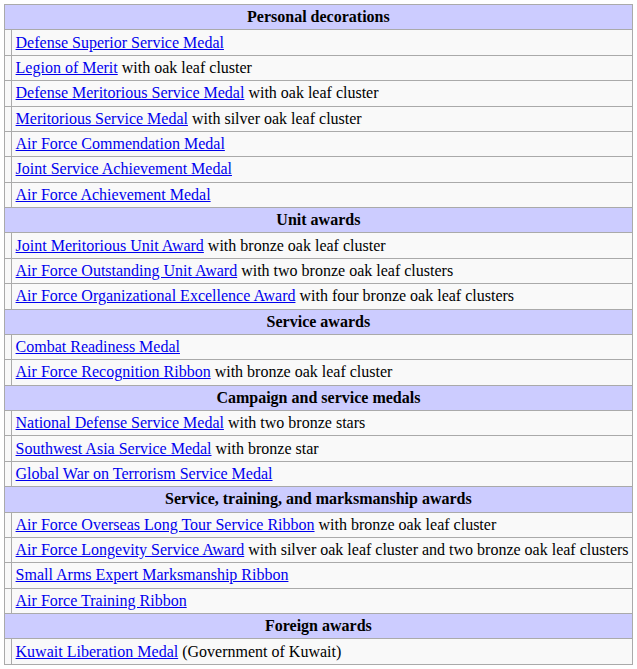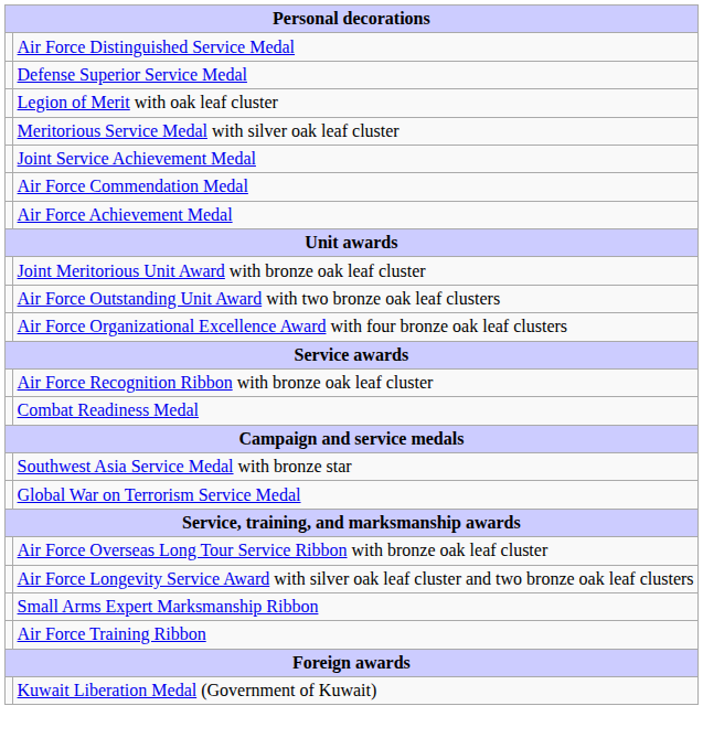 <table class="wikitable">
 <tr style="background:#ccf; text-align:center;">
 <td colspan=2><strong>Personal decorations</strong></td>
+</tr>
+<tr>
+<td></td>
+<td><a href='#'>Air Force Distinguished Service Medal</a></td>
 </tr>
 <tr>
 <td></td>
 <td><a href='#'>Defense Superior Service Medal</a></td>
 </tr>
 <tr>
 <td></td>
 <td><a href='#'>Legion of Merit</a> with oak leaf cluster</td>
 </tr>
 <tr>
 <td></td>
-<td><a href='#'>Defense Meritorious Service Medal</a> with oak leaf cluster</td>
-</tr>
-<tr>
-<td></td>
 <td><a href='#'>Meritorious Service Medal</a> with silver oak leaf cluster</td>
 </tr>
 <tr>
 <td></td>
-<td><a href='#'>Air Force Commendation Medal</a></td>
+<td><a href='#'>Joint Service Achievement Medal</a></td>
 </tr>
 <tr>
 <td></td>
-<td><a href='#'>Joint Service Achievement Medal</a></td>
+<td><a href='#'>Air Force Commendation Medal</a></td>
 </tr>
 <tr>
 <td></td>
 <td><a href='#'>Air Force Achievement Medal</a></td>
 </tr>
 <tr style="background:#ccf; text-align:center;">
 <td colspan=2><strong>Unit awards</strong></td>
 </tr>
 <tr>
 <td></td>
 <td><a href='#'>Joint Meritorious Unit Award</a> with bronze oak leaf cluster</td>
 </tr>
 <tr>
 <td></td>
 <td><a href='#'>Air Force Outstanding Unit Award</a> with two bronze oak leaf clusters</td>
 </tr>
 <tr>
 <td></td>
 <td><a href='#'>Air Force Organizational Excellence Award</a> with four bronze oak leaf clusters</td>
 </tr>
 <tr style="background:#ccf; text-align:center;">
 <td colspan=2><strong>Service awards</strong></td>
 </tr>
 <tr>
 <td></td>
-<td><a href='#'>Combat Readiness Medal</a></td>
+<td><a href='#'>Air Force Recognition Ribbon</a> with bronze oak leaf cluster</td>
 </tr>
 <tr>
 <td></td>
-<td><a href='#'>Air Force Recognition Ribbon</a> with bronze oak leaf cluster</td>
+<td><a href='#'>Combat Readiness Medal</a></td>
 </tr>
 <tr style="background:#ccf; text-align:center;">
 <td colspan=2><strong>Campaign and service medals</strong></td>
-</tr>
-<tr>
-<td></td>
-<td><a href='#'>National Defense Service Medal</a> with two bronze stars</td>
 </tr>
 <tr>
 <td></td>
 <td><a href='#'>Southwest Asia Service Medal</a> with bronze star</td>
 </tr>
 <tr>
 <td></td>
 <td><a href='#'>Global War on Terrorism Service Medal</a></td>
 </tr>
 <tr style="background:#ccf; text-align:center;">
 <td colspan=2><strong>Service, training, and marksmanship awards</strong></td>
 </tr>
 <tr>
 <td></td>
 <td><a href='#'>Air Force Overseas Long Tour Service Ribbon</a> with bronze oak leaf cluster</td>
 </tr>
 <tr>
 <td></td>
 <td><a href='#'>Air Force Longevity Service Award</a> with silver oak leaf cluster and two bronze oak leaf clusters</td>
 </tr>
 <tr>
 <td></td>
 <td><a href='#'>Small Arms Expert Marksmanship Ribbon</a></td>
 </tr>
 <tr>
 <td></td>
 <td><a href='#'>Air Force Training Ribbon</a></td>
 </tr>
 <tr style="background:#ccf; text-align:center;">
 <td colspan=2><strong>Foreign awards</strong></td>
 </tr>
 <tr>
 <td></td>
 <td><a href='#'>Kuwait Liberation Medal</a> (Government of Kuwait)</td>
 </tr>
 <tr>
 </tr>
 </table>
